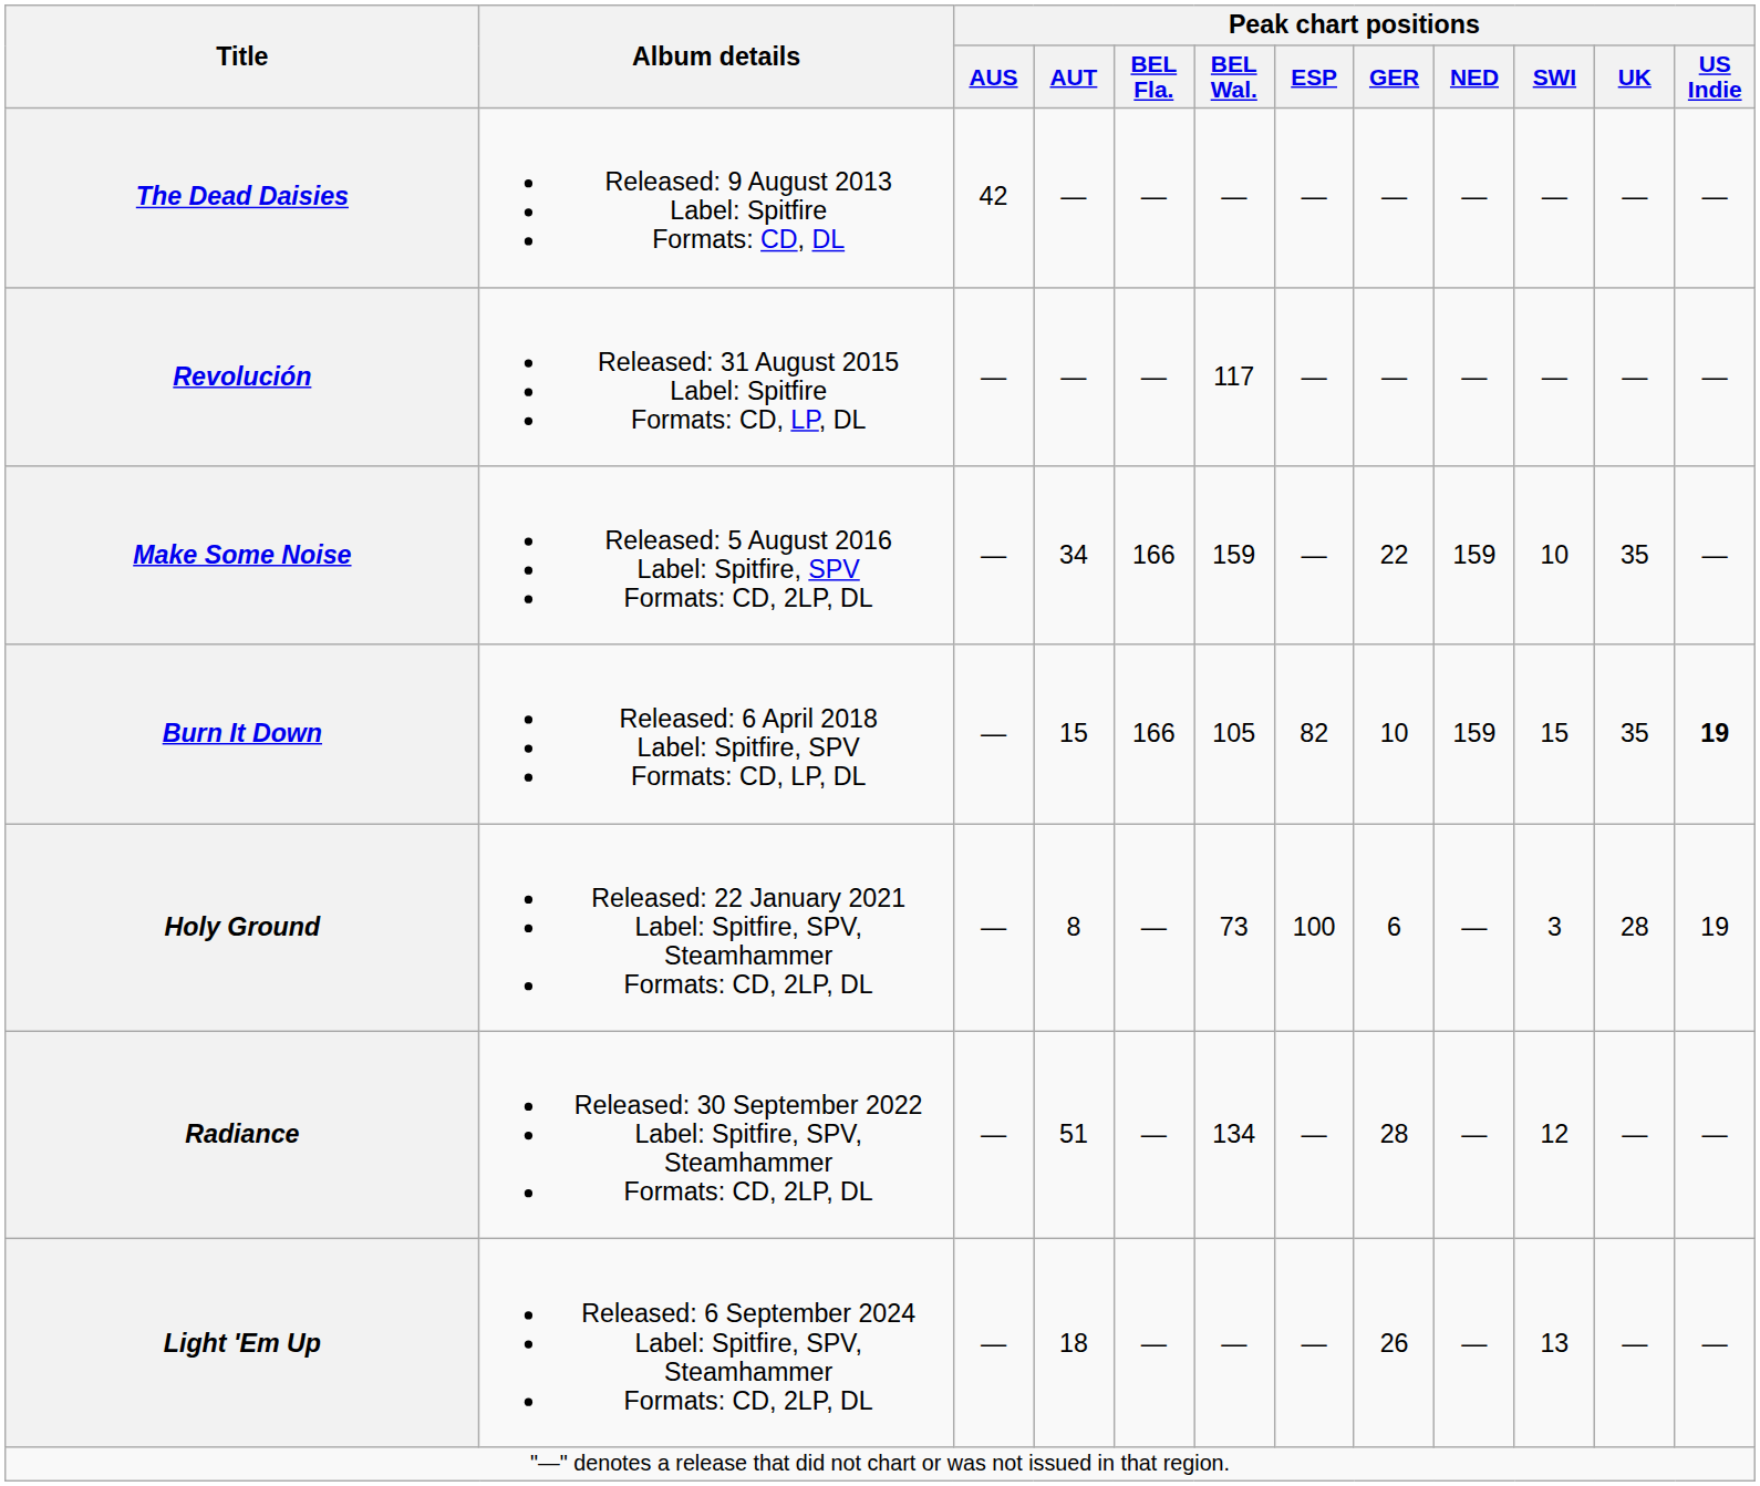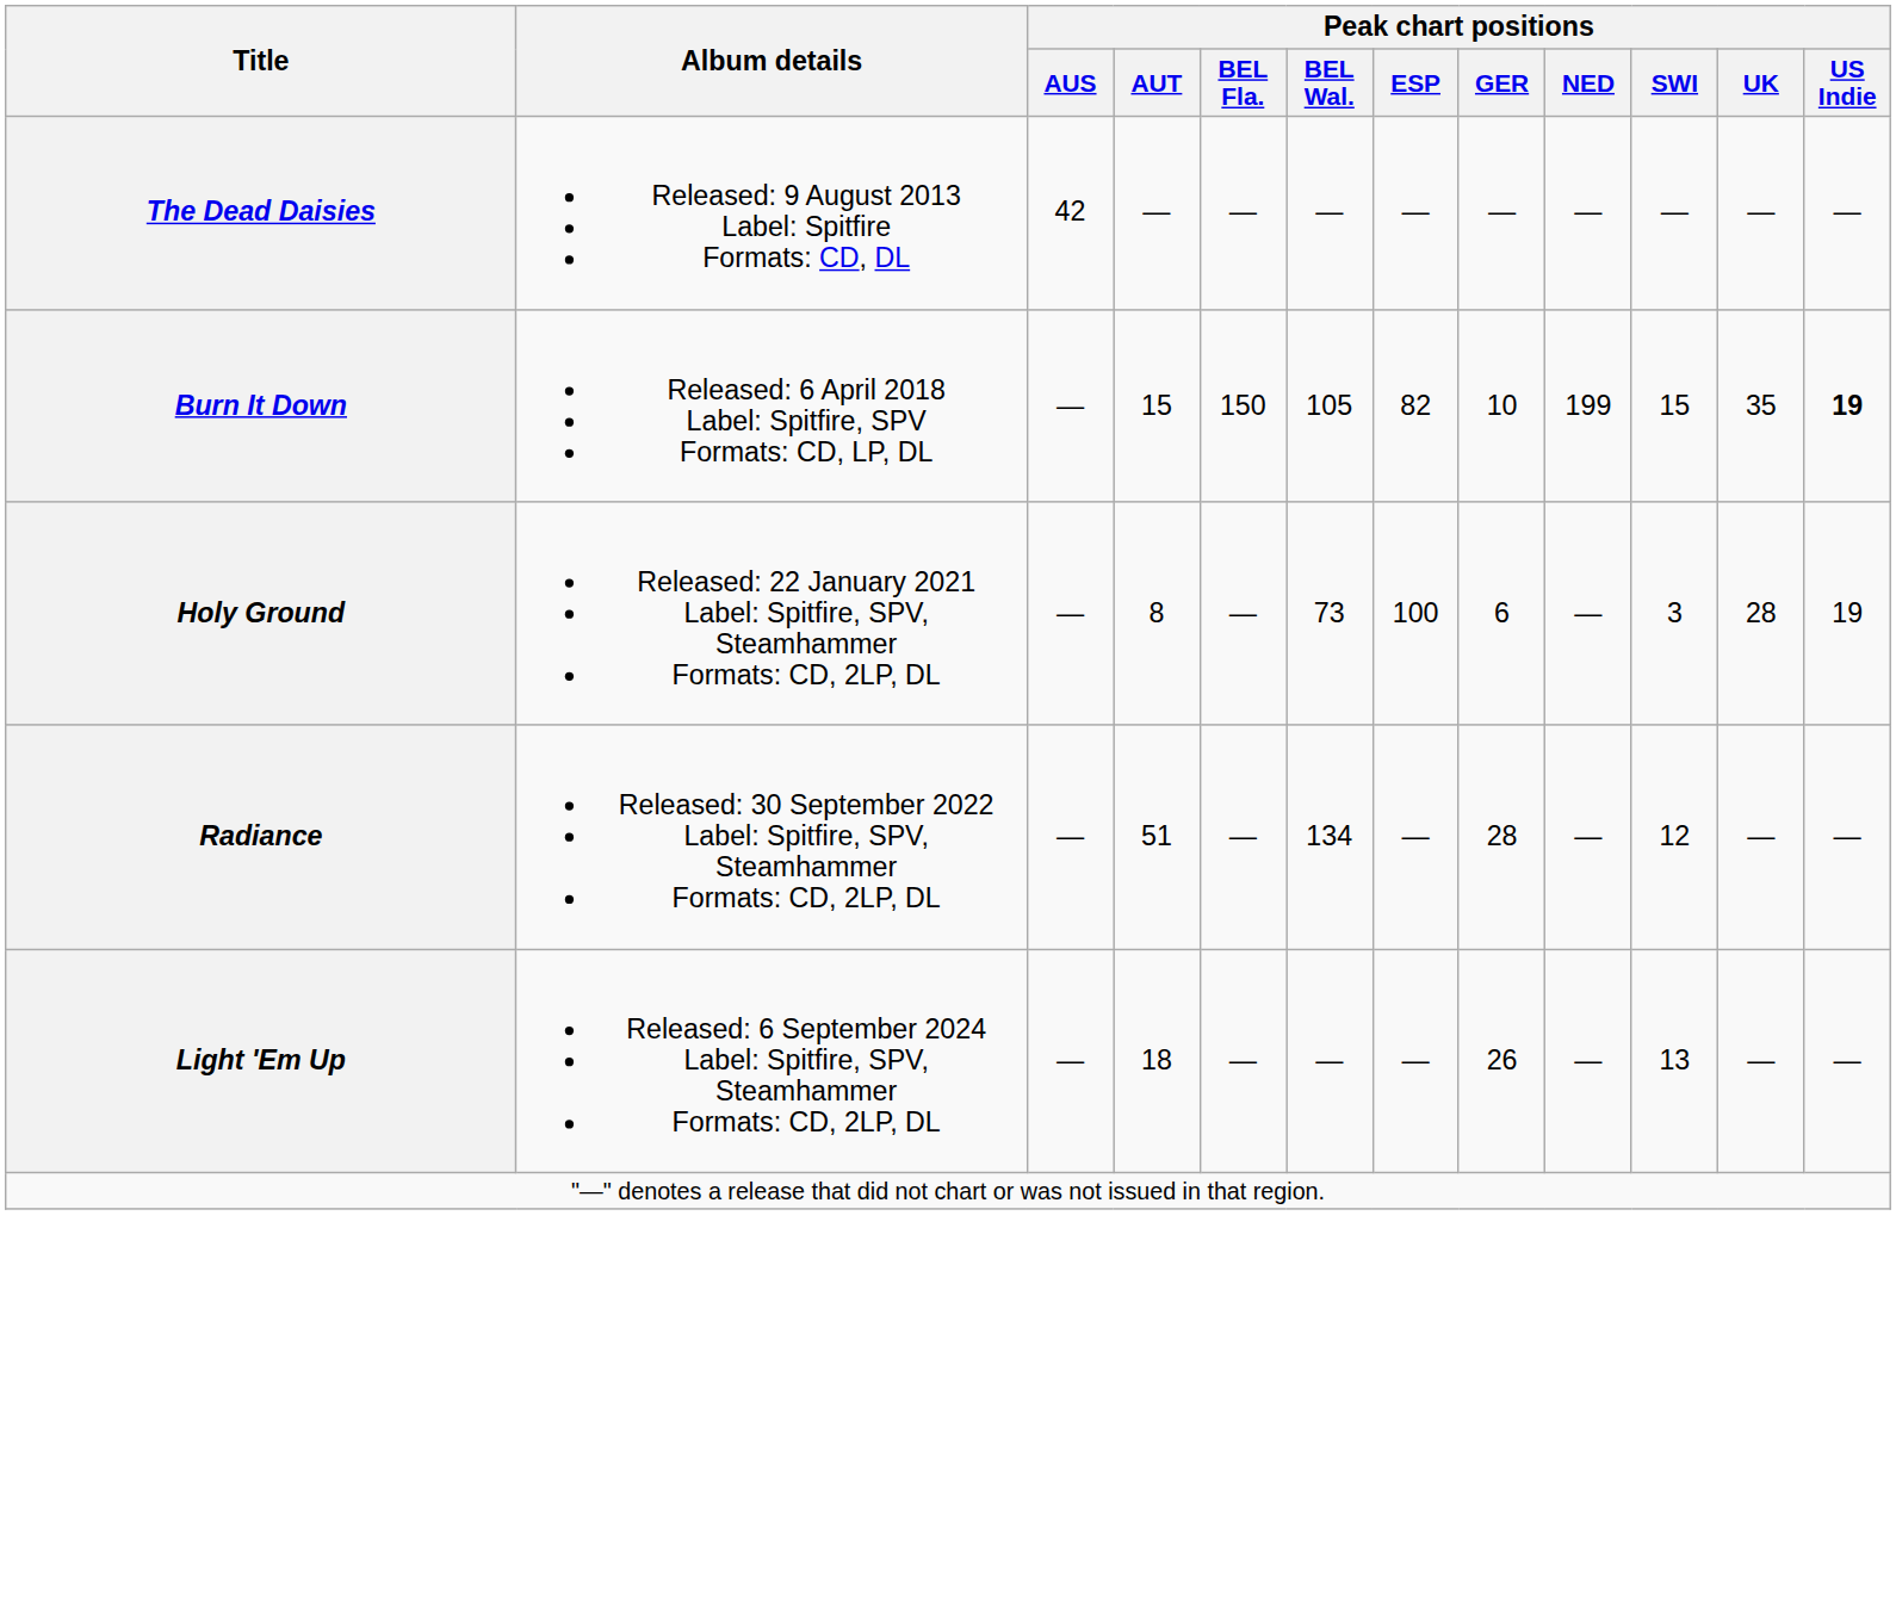 <table class="wikitable plainrowheaders" style="text-align:center;">
 <tr>
 <th scope="col" rowspan="2" style="width:18em;">Title</th>
 <th scope="col" rowspan="2" style="width:18em;">Album details</th>
 <th scope="col" colspan="10">Peak chart positions</th>
 </tr>
 <tr>
 <th scope="col" style="width:3em;font-size:90%;"><a href='#'>AUS</a><br></th>
 <th scope="col" style="width:3em;font-size:90%;"><a href='#'>AUT</a><br></th>
 <th scope="col" style="width:3em;font-size:90%;"><a href='#'>BEL<br>Fla.</a><br></th>
 <th scope="col" style="width:3em;font-size:90%;"><a href='#'>BEL<br>Wal.</a><br></th>
 <th scope="col" style="width:3em;font-size:90%;"><a href='#'>ESP</a><br></th>
 <th scope="col" style="width:3em;font-size:90%;"><a href='#'>GER</a><br></th>
 <th scope="col" style="width:3em;font-size:90%;"><a href='#'>NED</a><br></th>
 <th scope="col" style="width:3em;font-size:90%;"><a href='#'>SWI</a><br></th>
 <th scope="col" style="width:3em;font-size:90%;"><a href='#'>UK</a><br></th>
 <th scope="col" style="width:3em;font-size:90%;"><a href='#'>US<br>Indie</a><br></th>
 </tr>
 <tr>
 <th scope="row"><em><a href='#'>The Dead Daisies</a></em></th>
 <td><br><ul><li>Released: 9 August 2013</li><li>Label: Spitfire</li><li>Formats: <a href='#'>CD</a>, <a href='#'>DL</a></li></ul></td>
 <td>42</td>
 <td>—</td>
 <td>—</td>
 <td>—</td>
 <td>—</td>
 <td>—</td>
 <td>—</td>
 <td>—</td>
 <td>—</td>
 <td>—</td>
 </tr>
 <tr>
-<th scope="row"><em><a href='#'>Revolución</a></em></th>
-<td><br><ul><li>Released: 31 August 2015</li><li>Label: Spitfire</li><li>Formats: CD, <a href='#'>LP</a>, DL</li></ul></td>
-<td>—</td>
-<td>—</td>
-<td>—</td>
-<td>117</td>
-<td>—</td>
-<td>—</td>
-<td>—</td>
-<td>—</td>
-<td>—</td>
-<td>—</td>
-</tr>
-<tr>
-<th scope="row"><em><a href='#'>Make Some Noise</a></em></th>
-<td><br><ul><li>Released: 5 August 2016</li><li>Label: Spitfire, <a href='#'>SPV</a></li><li>Formats: CD, 2LP, DL</li></ul></td>
-<td>—</td>
-<td>34</td>
-<td>166</td>
-<td>159</td>
-<td>—</td>
-<td>22</td>
-<td>159</td>
-<td>10</td>
-<td>35</td>
-<td>—</td>
-</tr>
-<tr>
 <th scope="row"><em><a href='#'>Burn It Down</a></em></th>
 <td><br><ul><li>Released: 6 April 2018</li><li>Label: Spitfire, SPV</li><li>Formats: CD, LP, DL</li></ul></td>
 <td>—</td>
 <td>15</td>
-<td>166</td>
+<td>150</td>
 <td>105</td>
 <td>82</td>
 <td>10</td>
-<td>159</td>
+<td>199</td>
 <td>15</td>
 <td>35</td>
 <td><strong>19</strong></td>
 </tr>
 <tr>
 <th scope="row"><em>Holy Ground</em></th>
 <td><br><ul><li>Released: 22 January 2021</li><li>Label: Spitfire, SPV, Steamhammer</li><li>Formats: CD, 2LP, DL</li></ul></td>
 <td>—</td>
 <td>8</td>
 <td>—</td>
 <td>73</td>
 <td>100</td>
 <td>6</td>
 <td>—</td>
 <td>3</td>
 <td>28</td>
 <td>19</td>
 </tr>
 <tr>
 <th scope="row"><em>Radiance</em></th>
 <td><br><ul><li>Released: 30 September 2022</li><li>Label: Spitfire, SPV, Steamhammer</li><li>Formats: CD, 2LP, DL</li></ul></td>
 <td>—</td>
 <td>51</td>
 <td>—</td>
 <td>134</td>
 <td>—</td>
 <td>28</td>
 <td>—</td>
 <td>12</td>
 <td>—</td>
 <td>—</td>
 </tr>
 <tr>
 <th scope="row"><em>Light 'Em Up</em></th>
 <td><br><ul><li>Released: 6 September 2024</li><li>Label: Spitfire, SPV, Steamhammer</li><li>Formats: CD, 2LP, DL</li></ul></td>
 <td>—</td>
 <td>18</td>
 <td>—</td>
 <td>—</td>
 <td>—</td>
 <td>26</td>
 <td>—</td>
 <td>13</td>
 <td>—</td>
 <td>—</td>
 </tr>
 <tr>
 <td colspan="12" style="font-size: 85%">"—" denotes a release that did not chart or was not issued in that region.</td>
 </tr>
 </table>
